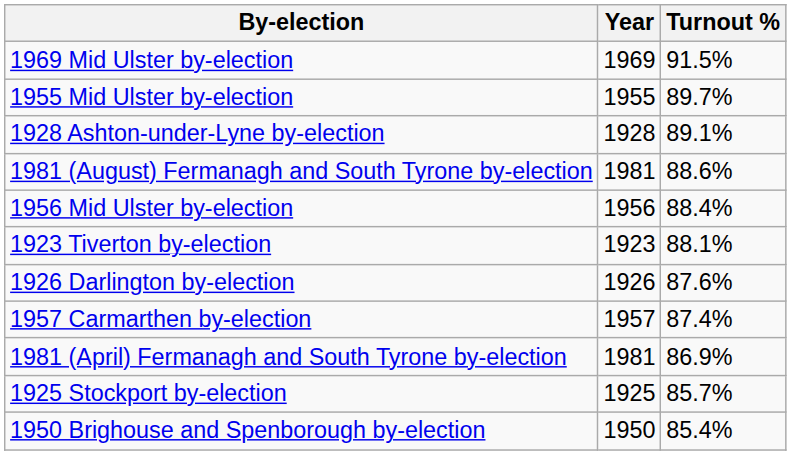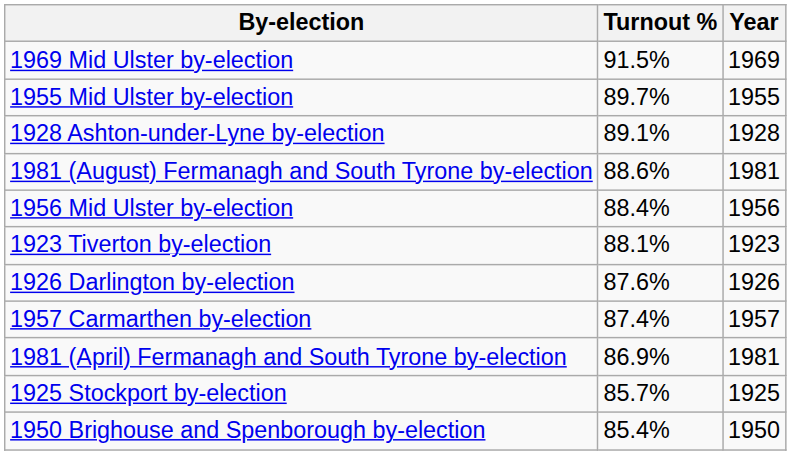 <table class="wikitable sortable">
 <tr>
 <th>By-election</th>
+<th>Turnout %</th>
 <th>Year</th>
-<th>Turnout %</th>
 </tr>
 <tr>
 <td><a href='#'>1969 Mid Ulster by-election</a></td>
+<td>91.5%</td>
 <td>1969</td>
-<td>91.5%</td>
 </tr>
 <tr>
 <td><a href='#'>1955 Mid Ulster by-election</a></td>
+<td>89.7%</td>
 <td>1955</td>
-<td>89.7%</td>
 </tr>
 <tr>
 <td><a href='#'>1928 Ashton-under-Lyne by-election</a></td>
+<td>89.1%</td>
 <td>1928</td>
-<td>89.1%</td>
 </tr>
 <tr>
 <td><a href='#'>1981 (August) Fermanagh and South Tyrone by-election</a></td>
+<td>88.6%</td>
 <td>1981</td>
-<td>88.6%</td>
 </tr>
 <tr>
 <td><a href='#'>1956 Mid Ulster by-election</a></td>
+<td>88.4%</td>
 <td>1956</td>
-<td>88.4%</td>
 </tr>
 <tr>
 <td><a href='#'>1923 Tiverton by-election</a></td>
+<td>88.1%</td>
 <td>1923</td>
-<td>88.1%</td>
 </tr>
 <tr>
 <td><a href='#'>1926 Darlington by-election</a></td>
+<td>87.6%</td>
 <td>1926</td>
-<td>87.6%</td>
 </tr>
 <tr>
 <td><a href='#'>1957 Carmarthen by-election</a></td>
+<td>87.4%</td>
 <td>1957</td>
-<td>87.4%</td>
 </tr>
 <tr>
 <td><a href='#'>1981 (April) Fermanagh and South Tyrone by-election</a></td>
+<td>86.9%</td>
 <td>1981</td>
-<td>86.9%</td>
 </tr>
 <tr>
 <td><a href='#'>1925 Stockport by-election</a></td>
+<td>85.7%</td>
 <td>1925</td>
-<td>85.7%</td>
 </tr>
 <tr>
 <td><a href='#'>1950 Brighouse and Spenborough by-election</a></td>
+<td>85.4%</td>
 <td>1950</td>
-<td>85.4%</td>
 </tr>
 </table>
